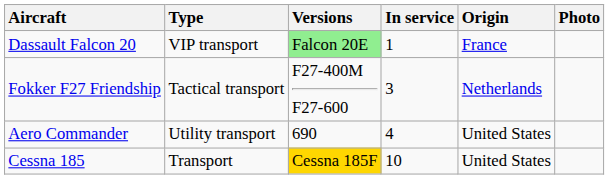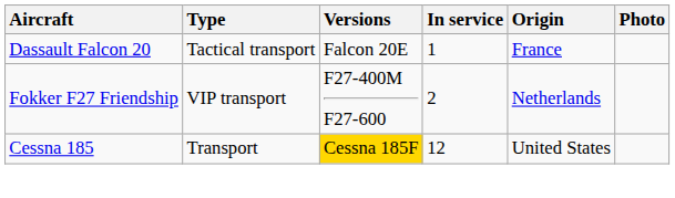 <table class="wikitable">
 <tr>
 <th style="text-align:left;">Aircraft</th>
 <th style="text-align:left;">Type</th>
 <th style="text-align:left;">Versions</th>
 <th style="text-align:left;">In service</th>
 <th style="text-align:left;">Origin</th>
 <th style="text-align:left;">Photo</th>
 </tr>
 <tr>
 <td><a href='#'>Dassault Falcon 20</a></td>
-<td>VIP transport</td>
-<td style="background: lightgreen;">Falcon 20E</td>
+<td>Tactical transport</td>
+<td>Falcon 20E</td>
 <td>1</td>
 <td><a href='#'>France</a></td>
 <td></td>
 </tr>
 <tr>
 <td><a href='#'>Fokker F27 Friendship</a></td>
-<td>Tactical transport</td>
+<td>VIP transport</td>
 <td>F27-400M<hr>F27-600</td>
-<td>3</td>
+<td>2</td>
 <td><a href='#'>Netherlands</a></td>
-<td></td>
-</tr>
-<tr>
-<td><a href='#'>Aero Commander</a></td>
-<td>Utility transport</td>
-<td>690</td>
-<td>4</td>
-<td>United States</td>
 <td></td>
 </tr>
 <tr>
 <td><a href='#'>Cessna 185</a></td>
 <td>Transport</td>
 <td style="background: gold;">Cessna 185F</td>
-<td>10</td>
+<td>12</td>
 <td>United States</td>
 <td></td>
 </tr>
 </table>
